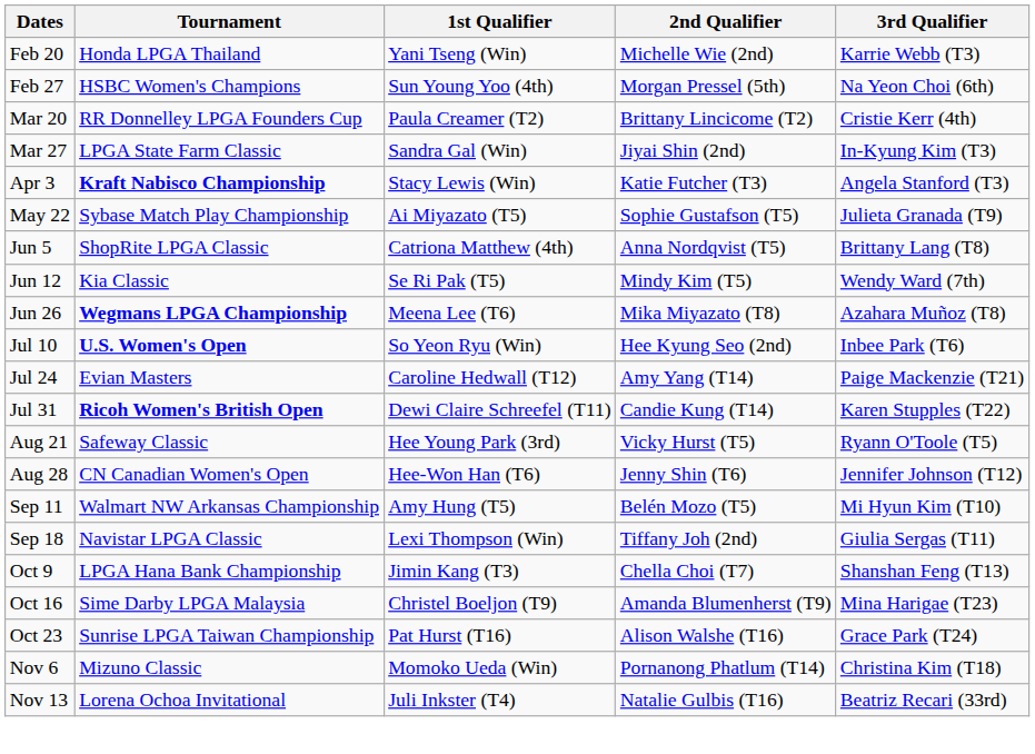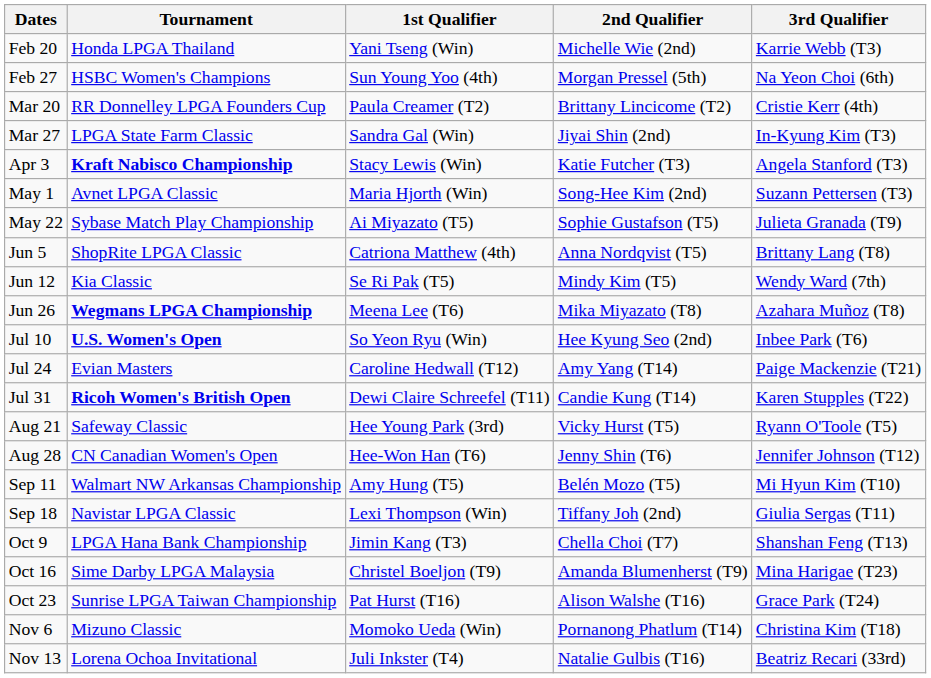 <table class="wikitable" style="font-size:95%;">
 <tr>
 <th>Dates</th>
 <th>Tournament</th>
 <th>1st Qualifier</th>
 <th>2nd Qualifier</th>
 <th>3rd Qualifier</th>
 </tr>
 <tr>
 <td>Feb 20</td>
 <td><a href='#'>Honda LPGA Thailand</a></td>
 <td> <a href='#'>Yani Tseng</a> <span>(Win)</span></td>
 <td> <a href='#'>Michelle Wie</a> <span>(2nd)</span></td>
 <td> <a href='#'>Karrie Webb</a> <span>(T3)</span></td>
 </tr>
 <tr>
 <td>Feb 27</td>
 <td><a href='#'>HSBC Women's Champions</a></td>
 <td> <a href='#'>Sun Young Yoo</a> <span>(4th)</span></td>
 <td> <a href='#'>Morgan Pressel</a> <span>(5th)</span></td>
 <td> <a href='#'>Na Yeon Choi</a> <span>(6th)</span></td>
 </tr>
 <tr>
 <td>Mar 20</td>
 <td><a href='#'>RR Donnelley LPGA Founders Cup</a></td>
 <td> <a href='#'>Paula Creamer</a> <span> (T2) </span></td>
 <td> <a href='#'>Brittany Lincicome</a> <span> (T2) </span></td>
 <td> <a href='#'>Cristie Kerr</a> <span> (4th)</span></td>
 </tr>
 <tr>
 <td>Mar 27</td>
 <td><a href='#'>LPGA State Farm Classic</a></td>
 <td> <a href='#'>Sandra Gal</a> <span>(Win)</span></td>
 <td> <a href='#'>Jiyai Shin</a> <span> (2nd) </span></td>
 <td> <a href='#'>In-Kyung Kim</a> <span> (T3) </span></td>
 </tr>
 <tr>
 <td>Apr 3</td>
 <td><strong><a href='#'>Kraft Nabisco Championship</a></strong></td>
 <td> <a href='#'>Stacy Lewis</a> <span>(Win)</span></td>
 <td> <a href='#'>Katie Futcher</a> <span>(T3)</span></td>
 <td> <a href='#'>Angela Stanford</a> <span>(T3)</span></td>
+</tr>
+<tr>
+<td>May 1</td>
+<td><a href='#'>Avnet LPGA Classic</a></td>
+<td> <a href='#'>Maria Hjorth</a> <span>(Win)</span></td>
+<td> <a href='#'>Song-Hee Kim</a> <span>(2nd)</span></td>
+<td> <a href='#'>Suzann Pettersen</a> <span>(T3)</span></td>
 </tr>
 <tr>
 <td>May 22</td>
 <td><a href='#'>Sybase Match Play Championship</a></td>
 <td> <a href='#'>Ai Miyazato</a> <span>(T5)</span></td>
 <td> <a href='#'>Sophie Gustafson</a> <span>(T5)</span></td>
 <td> <a href='#'>Julieta Granada</a> <span>(T9)</span></td>
 </tr>
 <tr>
 <td>Jun 5</td>
 <td><a href='#'>ShopRite LPGA Classic</a></td>
 <td> <a href='#'>Catriona Matthew</a> <span>(4th)</span></td>
 <td> <a href='#'>Anna Nordqvist</a> <span>(T5)</span></td>
 <td> <a href='#'>Brittany Lang</a> <span>(T8)</span></td>
 </tr>
 <tr>
 <td>Jun 12</td>
 <td><a href='#'>Kia Classic</a></td>
 <td> <a href='#'>Se Ri Pak</a> <span>(T5)</span></td>
 <td> <a href='#'>Mindy Kim</a> <span>(T5)</span></td>
 <td> <a href='#'>Wendy Ward</a> <span>(7th)</span></td>
 </tr>
 <tr>
 <td>Jun 26</td>
 <td><strong><a href='#'>Wegmans LPGA Championship</a></strong></td>
 <td> <a href='#'>Meena Lee</a> <span>(T6)</span></td>
 <td> <a href='#'>Mika Miyazato</a> <span>(T8)</span></td>
 <td> <a href='#'>Azahara Muñoz</a> <span>(T8)</span></td>
 </tr>
 <tr>
 <td>Jul 10</td>
 <td><strong><a href='#'>U.S. Women's Open</a></strong></td>
 <td> <a href='#'>So Yeon Ryu</a> <span>(Win)</span></td>
 <td> <a href='#'>Hee Kyung Seo</a> <span>(2nd)</span></td>
 <td> <a href='#'>Inbee Park</a> <span>(T6)</span></td>
 </tr>
 <tr>
 <td>Jul 24</td>
 <td><a href='#'>Evian Masters</a></td>
 <td> <a href='#'>Caroline Hedwall</a> <span>(T12)</span></td>
 <td> <a href='#'>Amy Yang</a> <span>(T14)</span></td>
 <td> <a href='#'>Paige Mackenzie</a> <span>(T21)</span></td>
 </tr>
 <tr>
 <td>Jul 31</td>
 <td><strong><a href='#'>Ricoh Women's British Open</a></strong></td>
 <td> <a href='#'>Dewi Claire Schreefel</a> <span>(T11)</span></td>
 <td> <a href='#'>Candie Kung</a> <span>(T14)</span></td>
 <td> <a href='#'>Karen Stupples</a> <span>(T22)</span></td>
 </tr>
 <tr>
 <td>Aug 21</td>
 <td><a href='#'>Safeway Classic</a></td>
 <td> <a href='#'>Hee Young Park</a> <span>(3rd)</span></td>
 <td> <a href='#'>Vicky Hurst</a> <span>(T5)</span></td>
 <td> <a href='#'>Ryann O'Toole</a> <span>(T5)</span></td>
 </tr>
 <tr>
 <td>Aug 28</td>
 <td><a href='#'>CN Canadian Women's Open</a></td>
 <td> <a href='#'>Hee-Won Han</a> <span>(T6)</span></td>
 <td> <a href='#'>Jenny Shin</a> <span>(T6)</span></td>
 <td> <a href='#'>Jennifer Johnson</a> <span>(T12)</span></td>
 </tr>
 <tr>
 <td>Sep 11</td>
 <td><a href='#'>Walmart NW Arkansas Championship</a></td>
 <td> <a href='#'>Amy Hung</a> <span>(T5)</span></td>
 <td> <a href='#'>Belén Mozo</a> <span>(T5)</span></td>
 <td> <a href='#'>Mi Hyun Kim</a> <span>(T10)</span></td>
 </tr>
 <tr>
 <td>Sep 18</td>
 <td><a href='#'>Navistar LPGA Classic</a></td>
 <td> <a href='#'>Lexi Thompson</a> <span>(Win)</span></td>
 <td> <a href='#'>Tiffany Joh</a> <span>(2nd)</span></td>
 <td> <a href='#'>Giulia Sergas</a> <span>(T11)</span></td>
 </tr>
 <tr>
 <td>Oct 9</td>
 <td><a href='#'>LPGA Hana Bank Championship</a></td>
 <td> <a href='#'>Jimin Kang</a> <span>(T3)</span></td>
 <td> <a href='#'>Chella Choi</a> <span>(T7)</span></td>
 <td> <a href='#'>Shanshan Feng</a> <span>(T13)</span></td>
 </tr>
 <tr>
 <td>Oct 16</td>
 <td><a href='#'>Sime Darby LPGA Malaysia</a></td>
 <td> <a href='#'>Christel Boeljon</a> <span>(T9)</span></td>
 <td> <a href='#'>Amanda Blumenherst</a> <span>(T9)</span></td>
 <td> <a href='#'>Mina Harigae</a> <span>(T23)</span></td>
 </tr>
 <tr>
 <td>Oct 23</td>
 <td><a href='#'>Sunrise LPGA Taiwan Championship</a></td>
 <td> <a href='#'>Pat Hurst</a> <span>(T16)</span></td>
 <td> <a href='#'>Alison Walshe</a> <span>(T16)</span></td>
 <td> <a href='#'>Grace Park</a> <span>(T24)</span></td>
 </tr>
 <tr>
 <td>Nov 6</td>
 <td><a href='#'>Mizuno Classic</a></td>
 <td> <a href='#'>Momoko Ueda</a> <span>(Win)</span></td>
 <td> <a href='#'>Pornanong Phatlum</a> <span>(T14)</span></td>
 <td> <a href='#'>Christina Kim</a> <span>(T18)</span></td>
 </tr>
 <tr>
 <td>Nov 13</td>
 <td><a href='#'>Lorena Ochoa Invitational</a></td>
 <td> <a href='#'>Juli Inkster</a> <span>(T4)</span></td>
 <td> <a href='#'>Natalie Gulbis</a> <span>(T16)</span></td>
 <td> <a href='#'>Beatriz Recari</a> <span>(33rd)</span></td>
 </tr>
 </table>
